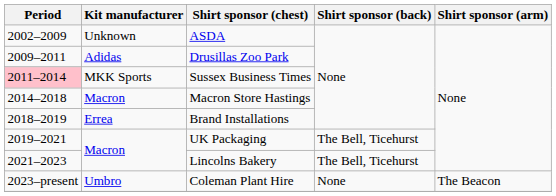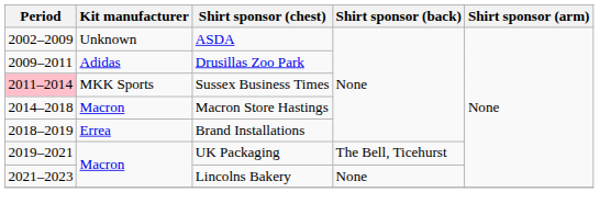 <table class="wikitable" style="text-align:left">
 <tr>
 <th>Period</th>
 <th>Kit manufacturer</th>
 <th>Shirt sponsor (chest)</th>
 <th>Shirt sponsor (back)</th>
 <th>Shirt sponsor (arm)</th>
 </tr>
 <tr>
 <td>2002–2009</td>
 <td>Unknown</td>
 <td><a href='#'>ASDA</a></td>
 <td rowspan="5">None</td>
 <td rowspan="7">None</td>
 </tr>
 <tr>
 <td>2009–2011</td>
 <td> <a href='#'>Adidas</a></td>
 <td><a href='#'>Drusillas Zoo Park</a></td>
 </tr>
 <tr>
 <td style="background: pink;">2011–2014</td>
 <td> MKK Sports</td>
 <td>Sussex Business Times</td>
 </tr>
 <tr>
 <td>2014–2018</td>
 <td> <a href='#'>Macron</a></td>
 <td>Macron Store Hastings</td>
 </tr>
 <tr>
 <td>2018–2019</td>
 <td> <a href='#'>Errea</a></td>
 <td>Brand Installations</td>
 </tr>
 <tr>
 <td>2019–2021</td>
 <td rowspan="2"> <a href='#'>Macron</a></td>
 <td>UK Packaging</td>
 <td>The Bell, Ticehurst</td>
 </tr>
 <tr>
 <td>2021–2023</td>
 <td>Lincolns Bakery</td>
-<td>The Bell, Ticehurst</td>
-</tr>
-<tr>
-<td>2023–present</td>
-<td> <a href='#'>Umbro</a></td>
-<td>Coleman Plant Hire</td>
 <td>None</td>
-<td>The Beacon</td>
 </tr>
 <tr>
 </tr>
 </table>
